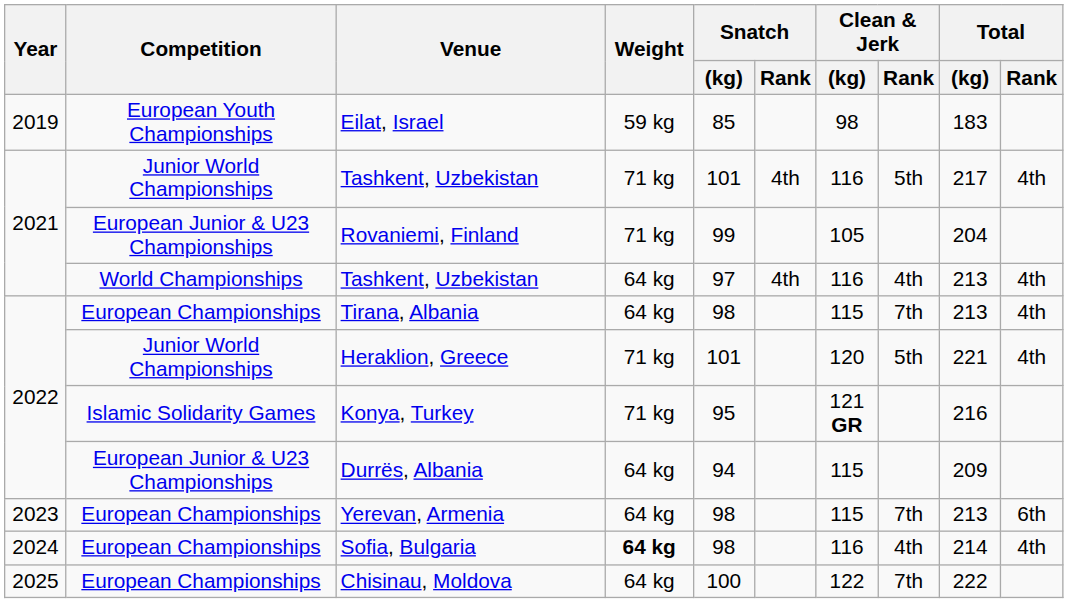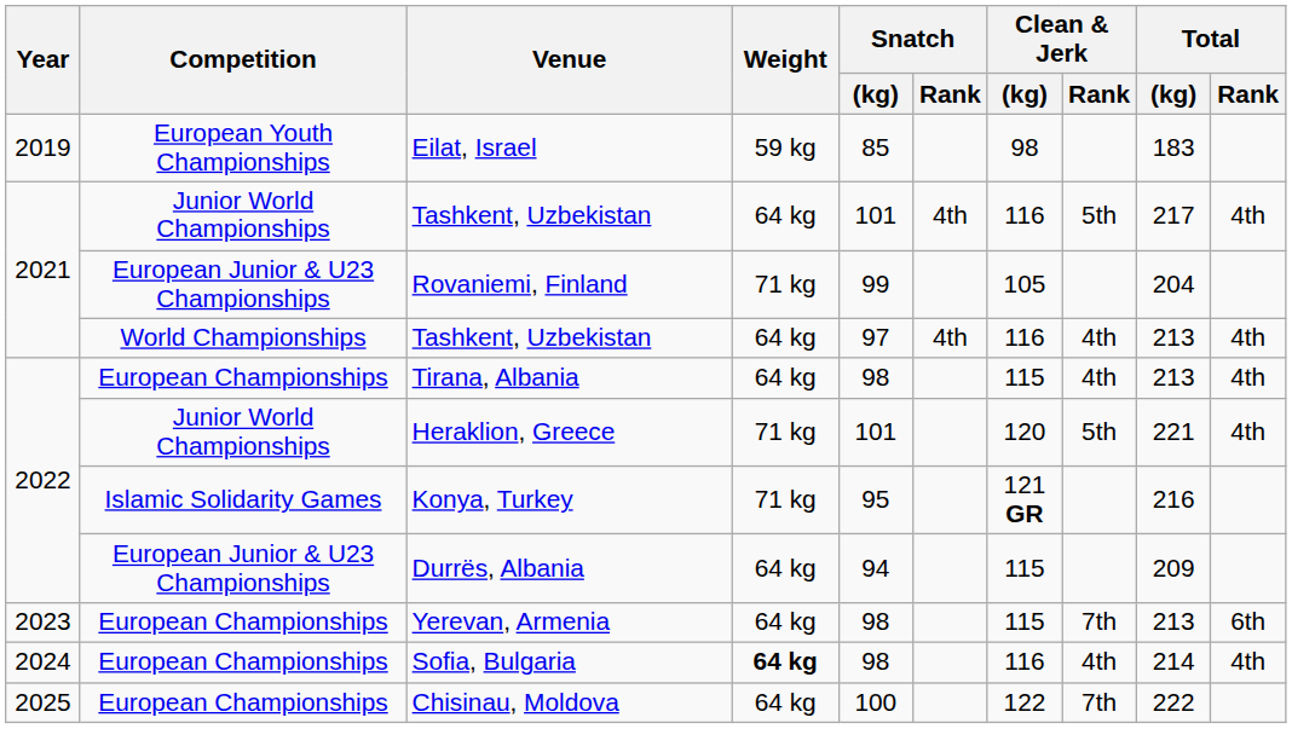 <table class = "wikitable" style="text-align:center;">
 <tr>
 <th rowspan=2 width=40>Year</th>
 <th rowspan=2 width=200>Competition</th>
 <th rowspan=2 width=200>Venue</th>
 <th rowspan=2 width=60>Weight</th>
 <th colspan=2>Snatch</th>
 <th colspan=2>Clean & Jerk</th>
 <th colspan=2>Total</th>
 </tr>
 <tr>
 <th width=40>(kg)</th>
 <th width=40>Rank</th>
 <th width=40>(kg)</th>
 <th width=40>Rank</th>
 <th width=40>(kg)</th>
 <th width=40>Rank</th>
 </tr>
 <tr>
 <td>2019</td>
 <td><a href='#'>European Youth Championships</a></td>
 <td align=left> <a href='#'>Eilat</a>, <a href='#'>Israel</a></td>
 <td>59 kg</td>
 <td>85</td>
 <td></td>
 <td>98</td>
 <td></td>
 <td>183</td>
 <td></td>
 </tr>
 <tr>
 <td rowspan=3>2021</td>
 <td><a href='#'>Junior World Championships</a></td>
 <td align=left> <a href='#'>Tashkent</a>, <a href='#'>Uzbekistan</a></td>
-<td>71 kg</td>
+<td>64 kg</td>
 <td>101</td>
 <td>4th</td>
 <td>116</td>
 <td>5th</td>
 <td>217</td>
 <td>4th</td>
 </tr>
 <tr>
 <td><a href='#'>European Junior & U23 Championships</a></td>
 <td align=left> <a href='#'>Rovaniemi</a>, <a href='#'>Finland</a></td>
 <td>71 kg</td>
 <td>99</td>
 <td></td>
 <td>105</td>
 <td></td>
 <td>204</td>
 <td></td>
 </tr>
 <tr>
 <td><a href='#'>World Championships</a></td>
 <td align=left> <a href='#'>Tashkent</a>, <a href='#'>Uzbekistan</a></td>
 <td>64 kg</td>
 <td>97</td>
 <td>4th</td>
 <td>116</td>
 <td>4th</td>
 <td>213</td>
 <td>4th</td>
 </tr>
 <tr>
 <td rowspan=4>2022</td>
 <td><a href='#'>European Championships</a></td>
 <td align=left> <a href='#'>Tirana</a>, <a href='#'>Albania</a></td>
 <td>64 kg</td>
 <td>98</td>
 <td></td>
 <td>115</td>
-<td>7th</td>
+<td>4th</td>
 <td>213</td>
 <td>4th</td>
 </tr>
 <tr>
 <td><a href='#'>Junior World Championships</a></td>
 <td align=left> <a href='#'>Heraklion</a>, <a href='#'>Greece</a></td>
 <td>71 kg</td>
 <td>101</td>
 <td></td>
 <td>120</td>
 <td>5th</td>
 <td>221</td>
 <td>4th</td>
 </tr>
 <tr>
 <td><a href='#'>Islamic Solidarity Games</a></td>
 <td align=left> <a href='#'>Konya</a>, <a href='#'>Turkey</a></td>
 <td>71 kg</td>
 <td>95</td>
 <td></td>
 <td>121<br><strong>GR</strong></td>
 <td></td>
 <td>216</td>
 <td></td>
 </tr>
 <tr>
 <td><a href='#'>European Junior & U23 Championships</a></td>
 <td align=left> <a href='#'>Durrës</a>, <a href='#'>Albania</a></td>
 <td>64 kg</td>
 <td>94</td>
 <td></td>
 <td>115</td>
 <td></td>
 <td>209</td>
 <td></td>
 </tr>
 <tr>
 <td>2023</td>
 <td><a href='#'>European Championships</a></td>
 <td align=left> <a href='#'>Yerevan</a>, <a href='#'>Armenia</a></td>
 <td>64 kg</td>
 <td>98</td>
 <td></td>
 <td>115</td>
 <td>7th</td>
 <td>213</td>
 <td>6th</td>
 </tr>
 <tr>
 <td>2024</td>
 <td><a href='#'>European Championships</a></td>
 <td align=left> <a href='#'>Sofia</a>, <a href='#'>Bulgaria</a></td>
 <td><strong>64 kg</strong></td>
 <td>98</td>
 <td></td>
 <td>116</td>
 <td>4th</td>
 <td>214</td>
 <td>4th</td>
 </tr>
 <tr>
 <td>2025</td>
 <td><a href='#'>European Championships</a></td>
 <td align=left> <a href='#'>Chisinau</a>, <a href='#'>Moldova</a></td>
 <td>64 kg</td>
 <td>100</td>
 <td></td>
 <td>122</td>
 <td>7th</td>
 <td>222</td>
 <td></td>
 </tr>
 </table>
